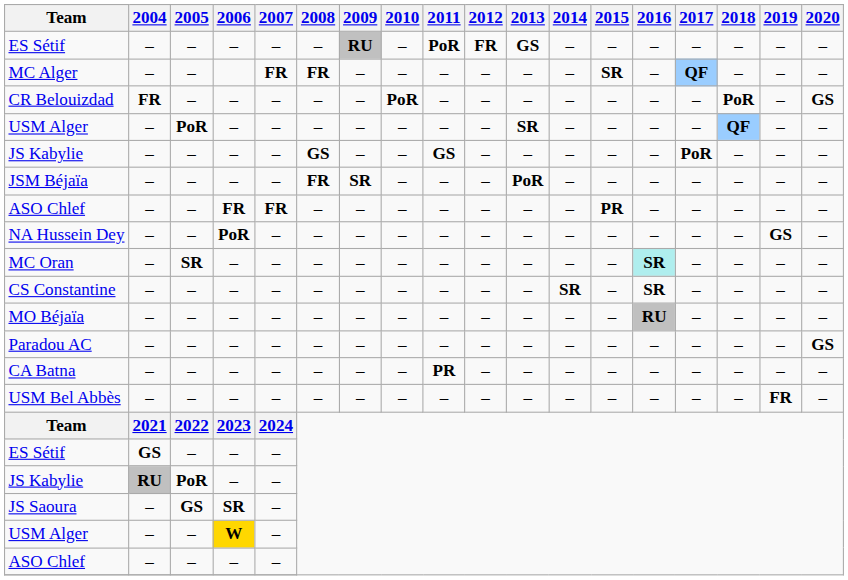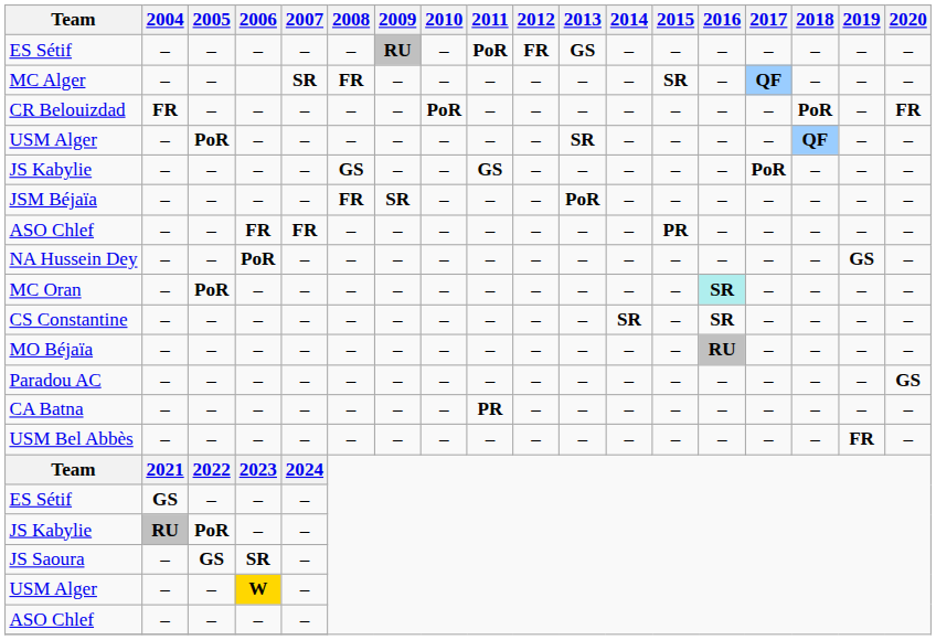 <table class="wikitable" style="text-align: center">
 <tr>
 <th>Team</th>
 <th><a href='#'>2004</a></th>
 <th><a href='#'>2005</a></th>
 <th><a href='#'>2006</a></th>
 <th><a href='#'>2007</a></th>
 <th><a href='#'>2008</a></th>
 <th><a href='#'>2009</a></th>
 <th><a href='#'>2010</a></th>
 <th><a href='#'>2011</a></th>
 <th><a href='#'>2012</a></th>
 <th><a href='#'>2013</a></th>
 <th><a href='#'>2014</a></th>
 <th><a href='#'>2015</a></th>
 <th><a href='#'>2016</a></th>
 <th><a href='#'>2017</a></th>
 <th><a href='#'>2018</a></th>
 <th><a href='#'>2019</a></th>
 <th><a href='#'>2020</a></th>
 </tr>
 <tr>
 <td align=left><a href='#'>ES Sétif</a></td>
 <td>–</td>
 <td>–</td>
 <td>–</td>
 <td>–</td>
 <td>–</td>
 <td style="background:silver;"><strong>RU</strong></td>
 <td>–</td>
 <td><strong>PoR</strong></td>
 <td><strong>FR</strong></td>
 <td><strong>GS</strong></td>
 <td>–</td>
 <td>–</td>
 <td>–</td>
 <td>–</td>
 <td>–</td>
 <td>–</td>
 <td>–</td>
 </tr>
 <tr>
 <td align=left><a href='#'>MC Alger</a></td>
 <td>–</td>
 <td>–</td>
 <td></td>
-<td><strong>FR</strong></td>
+<td><strong>SR</strong></td>
 <td><strong>FR</strong></td>
 <td>–</td>
 <td>–</td>
 <td>–</td>
 <td>–</td>
 <td>–</td>
 <td>–</td>
 <td><strong>SR</strong></td>
 <td>–</td>
 <td style="background:#9acdff;"><strong>QF</strong></td>
 <td>–</td>
 <td>–</td>
 <td>–</td>
 </tr>
 <tr>
 <td align=left><a href='#'>CR Belouizdad</a></td>
 <td><strong>FR</strong></td>
 <td>–</td>
 <td>–</td>
 <td>–</td>
 <td>–</td>
 <td>–</td>
 <td><strong>PoR</strong></td>
 <td>–</td>
 <td>–</td>
 <td>–</td>
 <td>–</td>
 <td>–</td>
 <td>–</td>
 <td>–</td>
 <td><strong>PoR</strong></td>
 <td>–</td>
-<td><strong>GS</strong></td>
+<td><strong>FR</strong></td>
 </tr>
 <tr>
 <td align=left><a href='#'>USM Alger</a></td>
 <td>–</td>
 <td><strong>PoR</strong></td>
 <td>–</td>
 <td>–</td>
 <td>–</td>
 <td>–</td>
 <td>–</td>
 <td>–</td>
 <td>–</td>
 <td><strong>SR</strong></td>
 <td>–</td>
 <td>–</td>
 <td>–</td>
 <td>–</td>
 <td style="background:#9acdff;"><strong>QF</strong></td>
 <td>–</td>
 <td>–</td>
 </tr>
 <tr>
 <td align=left><a href='#'>JS Kabylie</a></td>
 <td>–</td>
 <td>–</td>
 <td>–</td>
 <td>–</td>
 <td><strong>GS</strong></td>
 <td>–</td>
 <td>–</td>
 <td><strong>GS</strong></td>
 <td>–</td>
 <td>–</td>
 <td>–</td>
 <td>–</td>
 <td>–</td>
 <td><strong>PoR</strong></td>
 <td>–</td>
 <td>–</td>
 <td>–</td>
 </tr>
 <tr>
 <td align=left><a href='#'>JSM Béjaïa</a></td>
 <td>–</td>
 <td>–</td>
 <td>–</td>
 <td>–</td>
 <td><strong>FR</strong></td>
 <td><strong>SR</strong></td>
 <td>–</td>
 <td>–</td>
 <td>–</td>
 <td><strong>PoR</strong></td>
 <td>–</td>
 <td>–</td>
 <td>–</td>
 <td>–</td>
 <td>–</td>
 <td>–</td>
 <td>–</td>
 </tr>
 <tr>
 <td align=left><a href='#'>ASO Chlef</a></td>
 <td>–</td>
 <td>–</td>
 <td><strong>FR</strong></td>
 <td><strong>FR</strong></td>
 <td>–</td>
 <td>–</td>
 <td>–</td>
 <td>–</td>
 <td>–</td>
 <td>–</td>
 <td>–</td>
 <td><strong>PR</strong></td>
 <td>–</td>
 <td>–</td>
 <td>–</td>
 <td>–</td>
 <td>–</td>
 </tr>
 <tr>
 <td align=left><a href='#'>NA Hussein Dey</a></td>
 <td>–</td>
 <td>–</td>
 <td><strong>PoR</strong></td>
 <td>–</td>
 <td>–</td>
 <td>–</td>
 <td>–</td>
 <td>–</td>
 <td>–</td>
 <td>–</td>
 <td>–</td>
 <td>–</td>
 <td>–</td>
 <td>–</td>
 <td>–</td>
 <td><strong>GS</strong></td>
 <td>–</td>
 </tr>
 <tr>
 <td align=left><a href='#'>MC Oran</a></td>
 <td>–</td>
-<td><strong>SR</strong></td>
+<td><strong>PoR</strong></td>
 <td>–</td>
 <td>–</td>
 <td>–</td>
 <td>–</td>
 <td>–</td>
 <td>–</td>
 <td>–</td>
 <td>–</td>
 <td>–</td>
 <td>–</td>
 <td style="background: paleturquoise;"><strong>SR</strong></td>
 <td>–</td>
 <td>–</td>
 <td>–</td>
 <td>–</td>
 </tr>
 <tr>
 <td align=left><a href='#'>CS Constantine</a></td>
 <td>–</td>
 <td>–</td>
 <td>–</td>
 <td>–</td>
 <td>–</td>
 <td>–</td>
 <td>–</td>
 <td>–</td>
 <td>–</td>
 <td>–</td>
 <td><strong>SR</strong></td>
 <td>–</td>
 <td><strong>SR</strong></td>
 <td>–</td>
 <td>–</td>
 <td>–</td>
 <td>–</td>
 </tr>
 <tr>
 <td align=left><a href='#'>MO Béjaïa</a></td>
 <td>–</td>
 <td>–</td>
 <td>–</td>
 <td>–</td>
 <td>–</td>
 <td>–</td>
 <td>–</td>
 <td>–</td>
 <td>–</td>
 <td>–</td>
 <td>–</td>
 <td>–</td>
 <td style="background:silver;"><strong>RU</strong></td>
 <td>–</td>
 <td>–</td>
 <td>–</td>
 <td>–</td>
 </tr>
 <tr>
 <td align=left><a href='#'>Paradou AC</a></td>
 <td>–</td>
 <td>–</td>
 <td>–</td>
 <td>–</td>
 <td>–</td>
 <td>–</td>
 <td>–</td>
 <td>–</td>
 <td>–</td>
 <td>–</td>
 <td>–</td>
 <td>–</td>
 <td>–</td>
 <td>–</td>
 <td>–</td>
 <td>–</td>
 <td><strong>GS</strong></td>
 </tr>
 <tr>
 <td align=left><a href='#'>CA Batna</a></td>
 <td>–</td>
 <td>–</td>
 <td>–</td>
 <td>–</td>
 <td>–</td>
 <td>–</td>
 <td>–</td>
 <td><strong>PR</strong></td>
 <td>–</td>
 <td>–</td>
 <td>–</td>
 <td>–</td>
 <td>–</td>
 <td>–</td>
 <td>–</td>
 <td>–</td>
 <td>–</td>
 </tr>
 <tr>
 <td align=left><a href='#'>USM Bel Abbès</a></td>
 <td>–</td>
 <td>–</td>
 <td>–</td>
 <td>–</td>
 <td>–</td>
 <td>–</td>
 <td>–</td>
 <td>–</td>
 <td>–</td>
 <td>–</td>
 <td>–</td>
 <td>–</td>
 <td>–</td>
 <td>–</td>
 <td>–</td>
 <td><strong>FR</strong></td>
 <td>–</td>
 </tr>
 <tr>
 <th>Team</th>
 <th><a href='#'>2021</a></th>
 <th><a href='#'>2022</a></th>
 <th><a href='#'>2023</a></th>
 <th><a href='#'>2024</a></th>
 </tr>
 <tr>
 <td align=left><a href='#'>ES Sétif</a></td>
 <td><strong>GS</strong></td>
 <td>–</td>
 <td>–</td>
 <td>–</td>
 </tr>
 <tr>
 <td align=left><a href='#'>JS Kabylie</a></td>
 <td style="background:silver;"><strong>RU</strong></td>
 <td><strong>PoR</strong></td>
 <td>–</td>
 <td>–</td>
 </tr>
 <tr>
 <td align=left><a href='#'>JS Saoura</a></td>
 <td>–</td>
 <td><strong>GS</strong></td>
 <td><strong>SR</strong></td>
 <td>–</td>
 </tr>
 <tr>
 <td align=left><a href='#'>USM Alger</a></td>
 <td>–</td>
 <td>–</td>
 <td style="background:gold;"><strong>W</strong></td>
 <td>–</td>
 </tr>
 <tr>
 <td align=left><a href='#'>ASO Chlef</a></td>
 <td>–</td>
 <td>–</td>
 <td>–</td>
 <td>–</td>
 </tr>
 <tr>
 </tr>
 </table>
